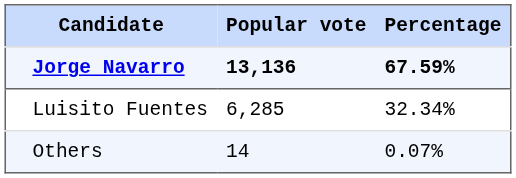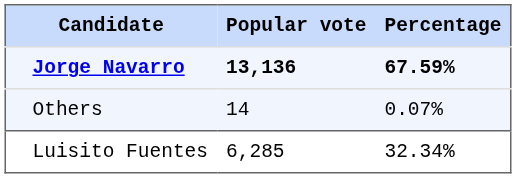 <table style="border: 1px solid #666666; border-collapse: collapse" align="center" cellpadding="6">
 <tr style="background-color: #C9DBFC">
 <th colspan="2">Candidate</th>
 <th>Popular vote</th>
 <th>Percentage</th>
 </tr>
 <tr style="background-color: #F0F5FE">
 <td style="border-top: 1px solid #DDDDDD"></td>
 <td style="border-top: 1px solid #DDDDDD"><strong><a href='#'>Jorge Navarro</a></strong></td>
 <td style="border-top: 1px solid #DDDDDD"><strong>13,136</strong></td>
 <td style="border-top: 1px solid #DDDDDD"><strong>67.59%</strong></td>
 </tr>
+<tr style="background-color: #F0F5FE">
+<td style="border-top: 1px solid #DDDDDD"></td>
+<td style="border-top: 1px solid #DDDDDD">Others</td>
+<td style="border-top: 1px solid #DDDDDD">14</td>
+<td style="border-top: 1px solid #DDDDDD">0.07%</td>
+</tr>
 <tr>
 <td style="border-top: 1px solid #666666"></td>
 <td style="border-top: 1px solid #666666">Luisito Fuentes</td>
 <td style="border-top: 1px solid #666666">6,285</td>
 <td style="border-top: 1px solid #666666">32.34%</td>
 </tr>
-<tr style="background-color: #F0F5FE">
-<td style="border-top: 1px solid #DDDDDD"></td>
-<td style="border-top: 1px solid #DDDDDD">Others</td>
-<td style="border-top: 1px solid #DDDDDD">14</td>
-<td style="border-top: 1px solid #DDDDDD">0.07%</td>
-</tr>
 </table>
